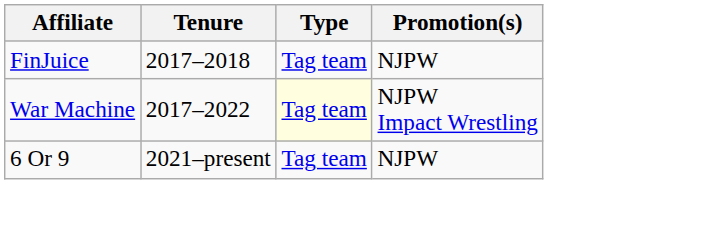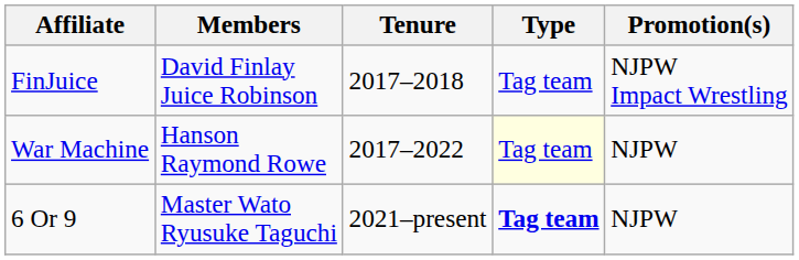 <table class="wikitable sortable">
 <tr>
 <th>Affiliate</th>
+<th>Members</th>
 <th>Tenure</th>
 <th>Type</th>
 <th>Promotion(s)</th>
 </tr>
 <tr>
 <td><a href='#'>FinJuice</a></td>
+<td><a href='#'>David Finlay</a><br><a href='#'>Juice Robinson</a></td>
 <td>2017–2018</td>
 <td><a href='#'>Tag team</a></td>
+<td>NJPW<br><a href='#'>Impact Wrestling</a></td>
+</tr>
+<tr>
+<td><a href='#'>War Machine</a></td>
+<td><a href='#'>Hanson</a><br><a href='#'>Raymond Rowe</a></td>
+<td>2017–2022</td>
+<td style="background: lightyellow;"><a href='#'>Tag team</a></td>
 <td>NJPW</td>
 </tr>
 <tr>
-<td><a href='#'>War Machine</a></td>
-<td>2017–2022</td>
-<td style="background: lightyellow;"><a href='#'>Tag team</a></td>
-<td>NJPW<br><a href='#'>Impact Wrestling</a></td>
-</tr>
-<tr>
 <td>6 Or 9</td>
+<td><a href='#'>Master Wato</a><br><a href='#'>Ryusuke Taguchi</a></td>
 <td>2021–present</td>
-<td><a href='#'>Tag team</a></td>
+<td><strong><a href='#'>Tag team</a></strong></td>
 <td>NJPW</td>
 </tr>
 </table>
